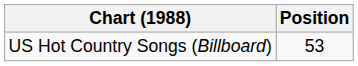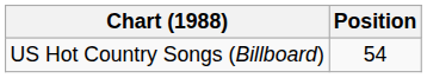 <table class="wikitable">
 <tr>
 <th>Chart (1988)</th>
 <th>Position</th>
 </tr>
 <tr>
 <td>US Hot Country Songs (<em>Billboard</em>)</td>
-<td align="center">53</td>
+<td align="center">54</td>
 </tr>
 </table>
